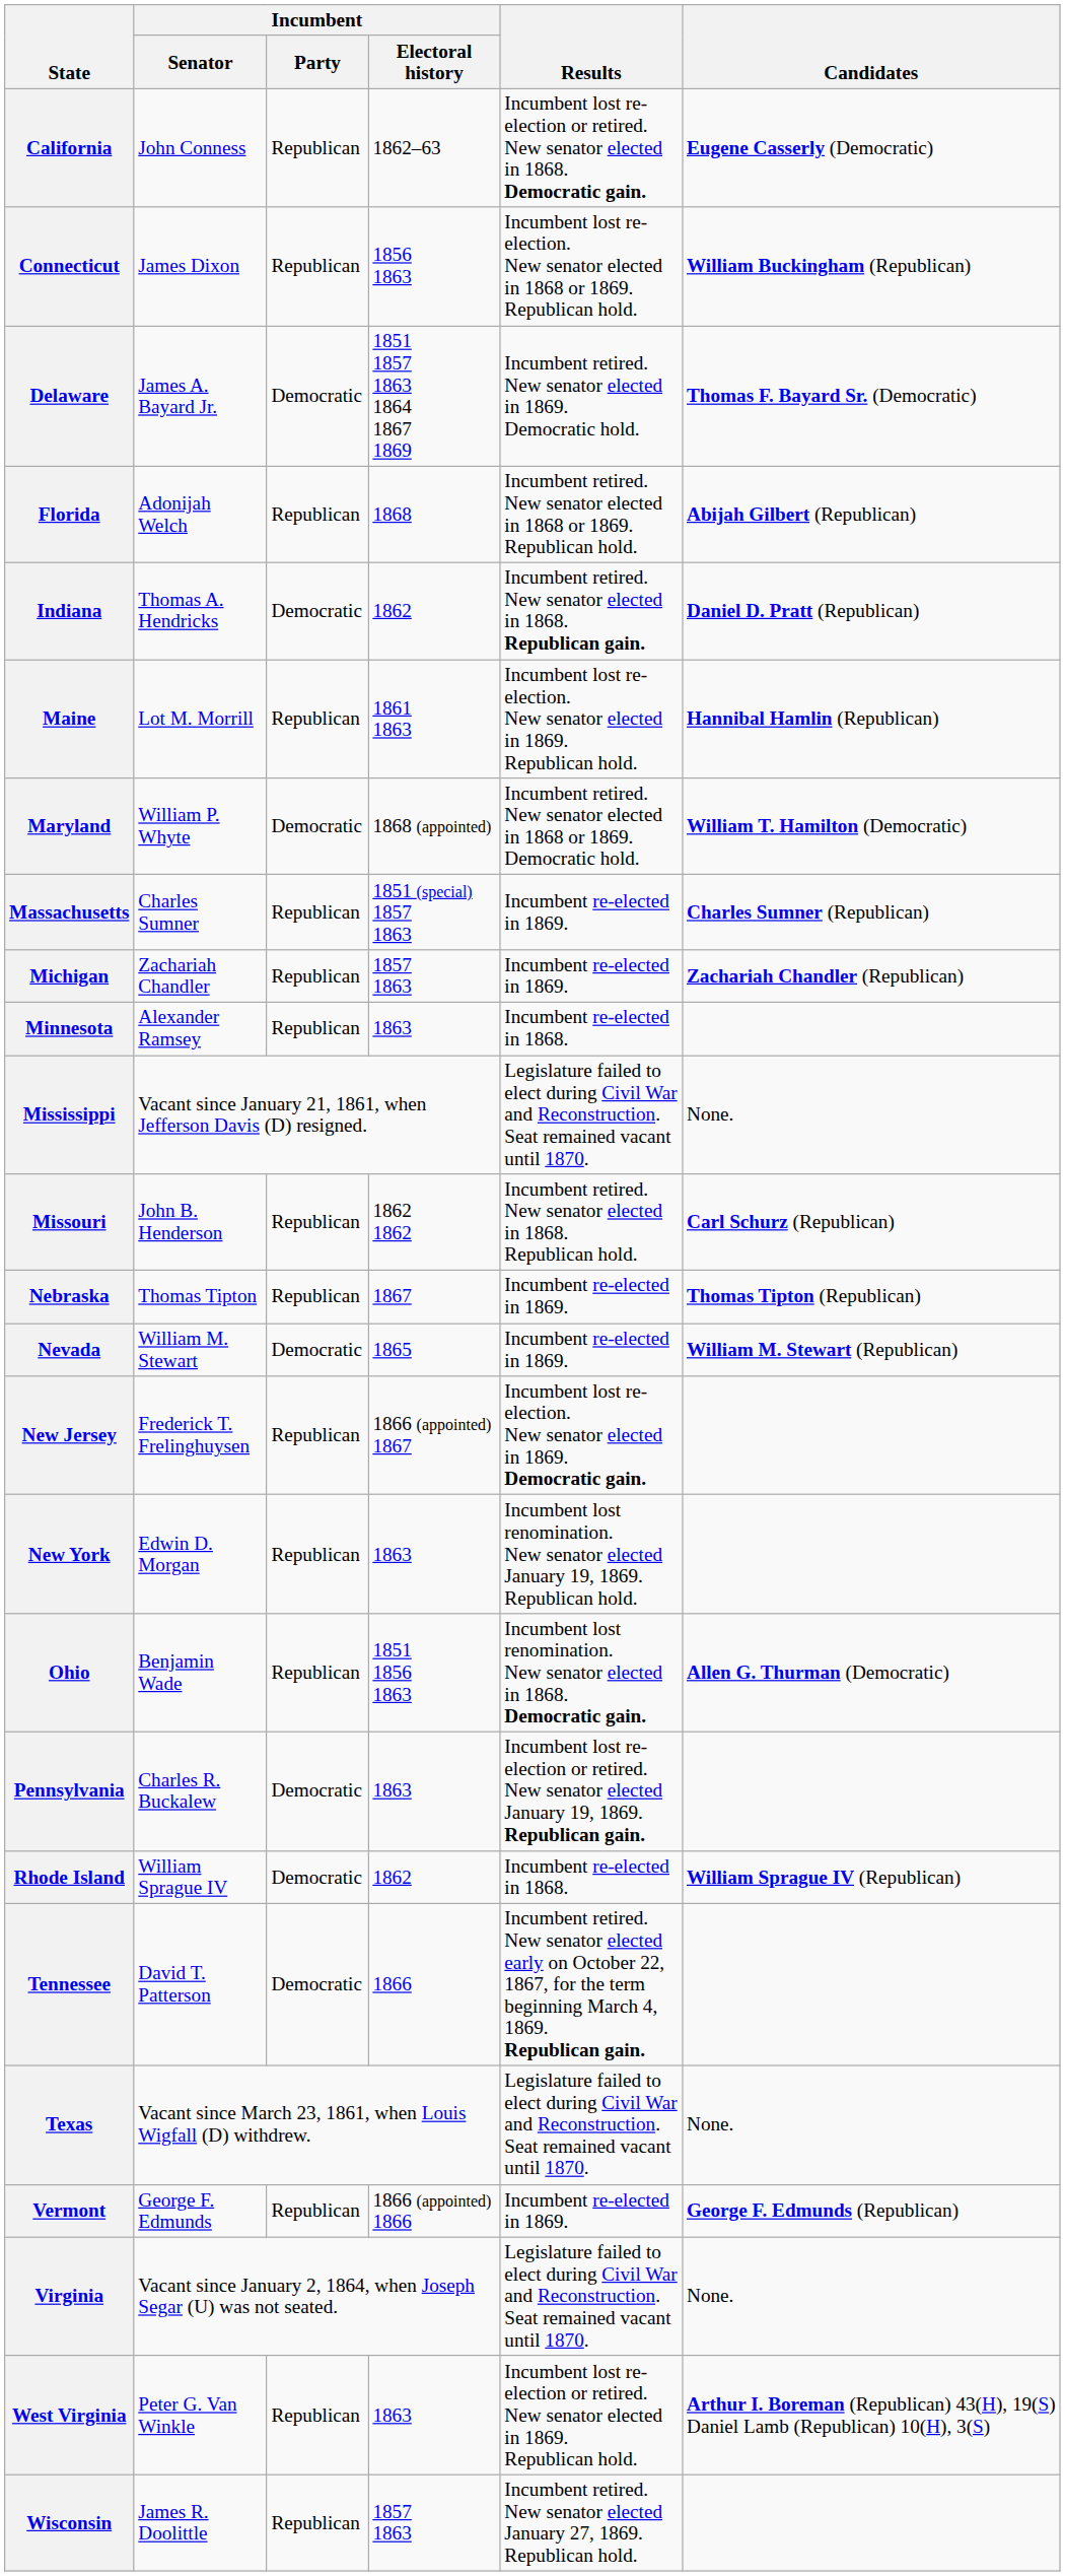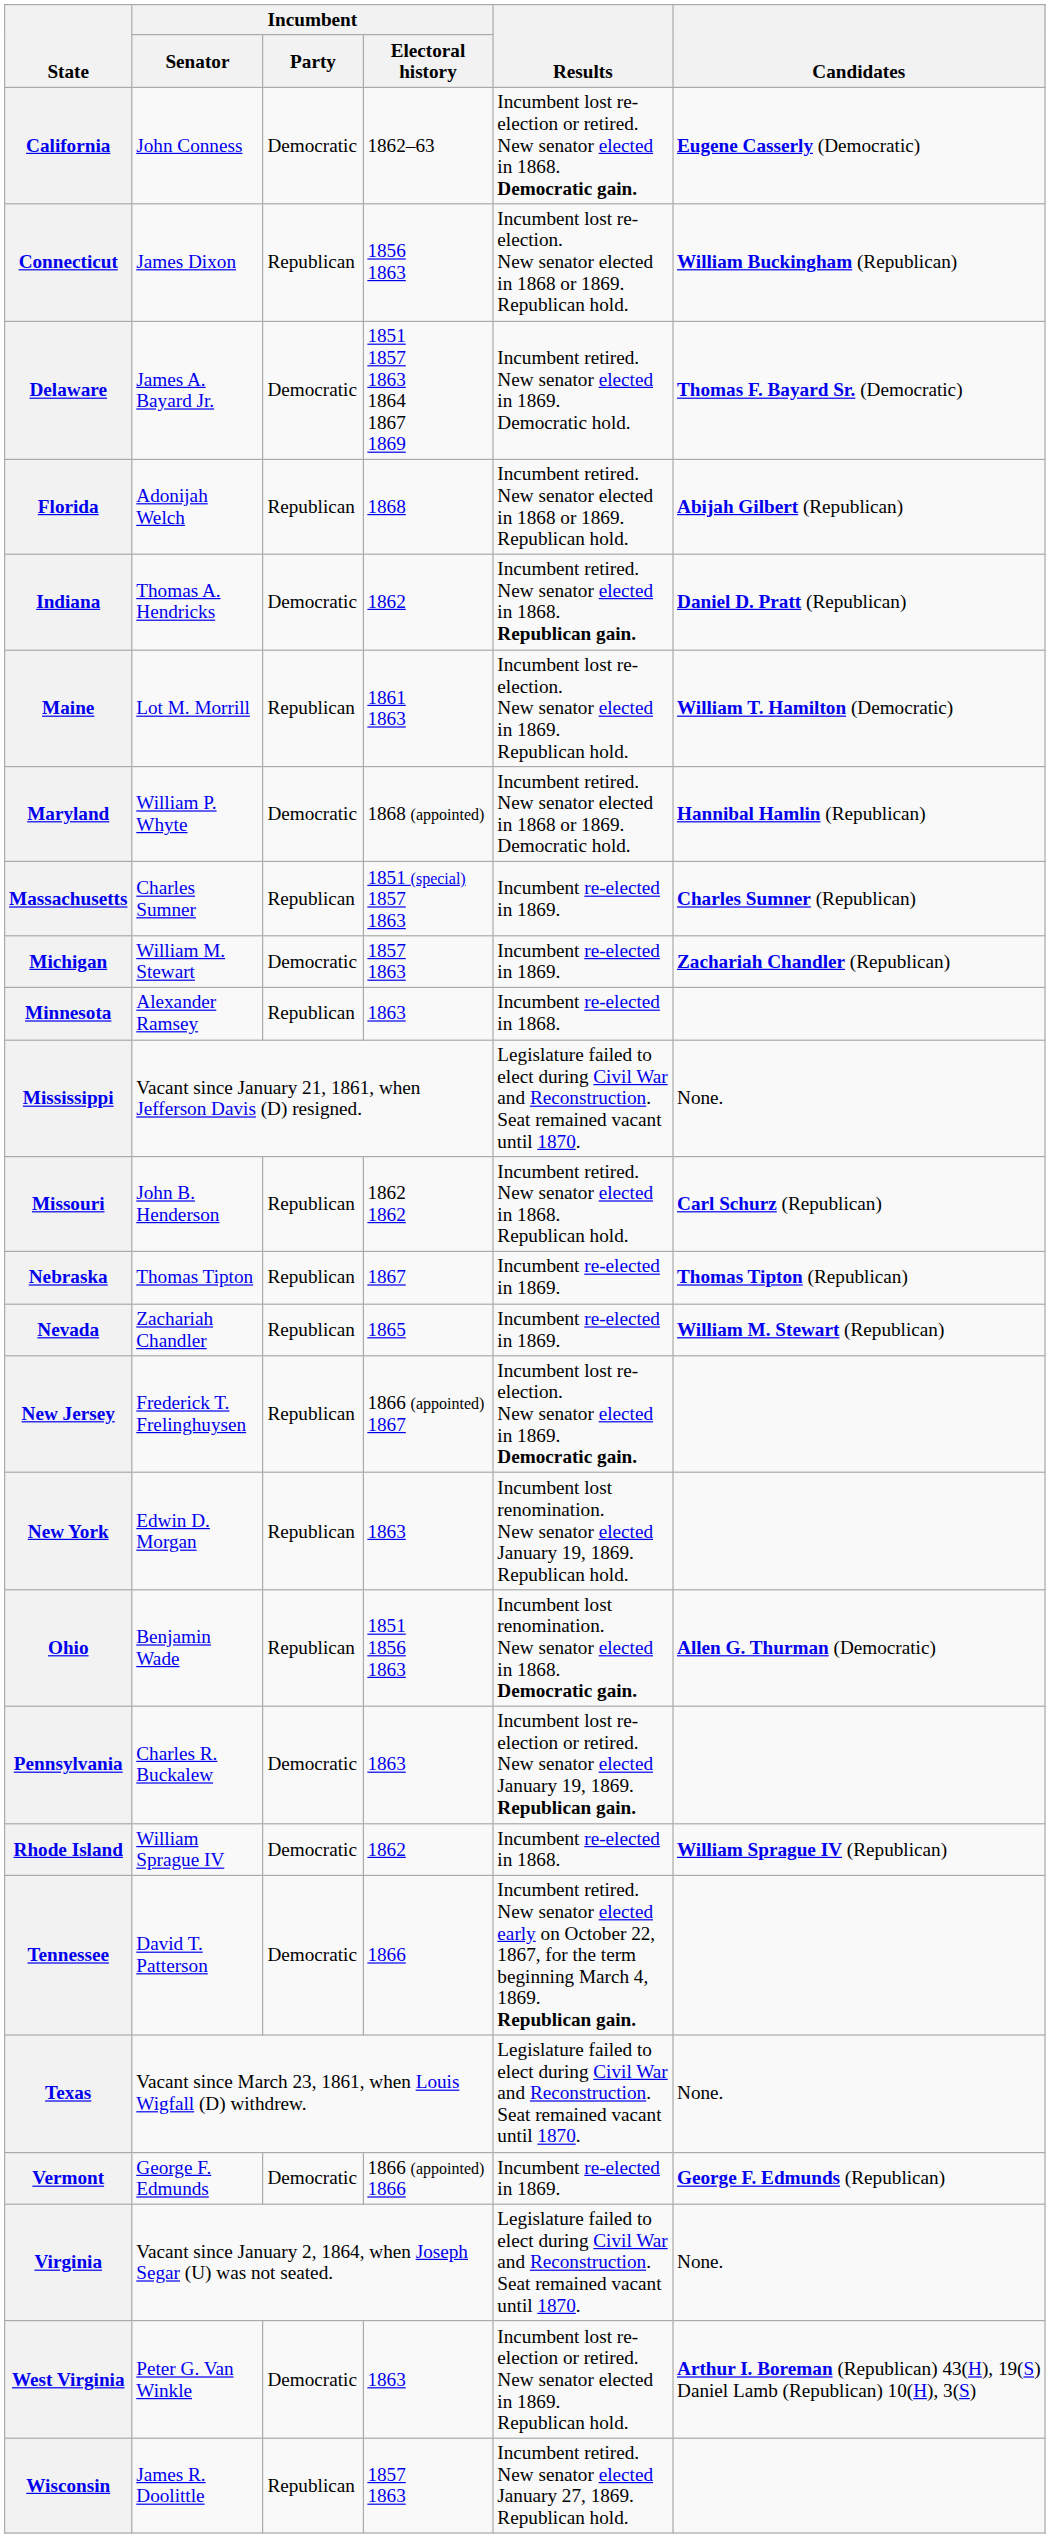 <table class="wikitable">
 <tr valign=bottom>
 <th rowspan=2>State</th>
 <th colspan=3>Incumbent</th>
 <th rowspan=2>Results</th>
 <th rowspan=2>Candidates</th>
 </tr>
 <tr>
 <th>Senator</th>
 <th>Party</th>
 <th>Electoral history</th>
 </tr>
 <tr>
 <th><a href='#'>California</a></th>
 <td><a href='#'>John Conness</a></td>
-<td>Republican</td>
+<td>Democratic</td>
 <td nowrap>1862–63</td>
 <td>Incumbent lost re-election or retired.<br>New senator <a href='#'>elected</a> in 1868.<br><strong>Democratic gain.</strong></td>
 <td nowrap><strong> <a href='#'>Eugene Casserly</a></strong> (Democratic)<br></td>
 </tr>
 <tr>
 <th><a href='#'>Connecticut</a></th>
 <td><a href='#'>James Dixon</a></td>
 <td>Republican</td>
 <td nowrap><a href='#'>1856</a><br><a href='#'>1863</a></td>
 <td>Incumbent lost re-election.<br>New senator elected in 1868 or 1869.<br>Republican hold.</td>
 <td nowrap><strong> <a href='#'>William Buckingham</a></strong> (Republican)<br></td>
 </tr>
 <tr>
 <th><a href='#'>Delaware</a></th>
 <td><a href='#'>James A. Bayard Jr.</a></td>
 <td>Democratic</td>
 <td nowrap><a href='#'>1851</a><br><a href='#'>1857</a><br><a href='#'>1863</a><br>1864 <br>1867 <br><a href='#'>1869 </a></td>
 <td>Incumbent retired.<br>New senator <a href='#'>elected</a> in 1869.<br>Democratic hold.</td>
 <td nowrap><strong> <a href='#'>Thomas F. Bayard Sr.</a></strong> (Democratic)<br></td>
 </tr>
 <tr>
 <th><a href='#'>Florida</a></th>
 <td><a href='#'>Adonijah Welch</a></td>
 <td>Republican</td>
 <td nowrap><a href='#'>1868 </a></td>
 <td>Incumbent retired.<br>New senator elected in 1868 or 1869.<br>Republican hold.</td>
 <td nowrap><strong> <a href='#'>Abijah Gilbert</a></strong> (Republican)<br></td>
 </tr>
 <tr>
 <th><a href='#'>Indiana</a></th>
 <td><a href='#'>Thomas A. Hendricks</a></td>
 <td>Democratic</td>
 <td nowrap><a href='#'>1862</a></td>
 <td>Incumbent retired.<br>New senator <a href='#'>elected</a> in 1868.<br><strong>Republican gain.</strong></td>
 <td nowrap><strong> <a href='#'>Daniel D. Pratt</a></strong> (Republican)<br></td>
 </tr>
 <tr>
 <th><a href='#'>Maine</a></th>
 <td><a href='#'>Lot M. Morrill</a></td>
 <td>Republican</td>
 <td nowrap><a href='#'>1861 </a><br><a href='#'>1863</a></td>
 <td>Incumbent lost re-election.<br>New senator <a href='#'>elected</a> in 1869.<br>Republican hold.</td>
-<td nowrap><strong> <a href='#'>Hannibal Hamlin</a></strong> (Republican)<br></td>
+<td nowrap><strong> <a href='#'>William T. Hamilton</a></strong> (Democratic)<br></td>
 </tr>
 <tr>
 <th><a href='#'>Maryland</a></th>
 <td><a href='#'>William P. Whyte</a></td>
 <td>Democratic</td>
 <td nowrap>1868 <small>(appointed)</small></td>
 <td>Incumbent retired.<br>New senator elected in 1868 or 1869.<br>Democratic hold.</td>
-<td nowrap><strong> <a href='#'>William T. Hamilton</a></strong> (Democratic)<br></td>
+<td nowrap><strong> <a href='#'>Hannibal Hamlin</a></strong> (Republican)<br></td>
 </tr>
 <tr>
 <th><a href='#'>Massachusetts</a></th>
 <td><a href='#'>Charles Sumner</a></td>
 <td>Republican</td>
 <td nowrap><a href='#'>1851 <small>(special)</small></a><br><a href='#'>1857</a><br><a href='#'>1863</a></td>
 <td>Incumbent <a href='#'>re-elected</a> in 1869.</td>
 <td nowrap><strong> <a href='#'>Charles Sumner</a></strong> (Republican)<br></td>
 </tr>
 <tr>
 <th><a href='#'>Michigan</a></th>
-<td><a href='#'>Zachariah Chandler</a></td>
-<td>Republican</td>
+<td><a href='#'>William M. Stewart</a></td>
+<td>Democratic</td>
 <td nowrap><a href='#'>1857</a><br><a href='#'>1863</a></td>
 <td>Incumbent <a href='#'>re-elected</a> in 1869.</td>
 <td nowrap><strong> <a href='#'>Zachariah Chandler</a></strong> (Republican) <br></td>
 </tr>
 <tr>
 <th><a href='#'>Minnesota</a></th>
 <td><a href='#'>Alexander Ramsey</a></td>
 <td>Republican</td>
 <td nowrap><a href='#'>1863</a></td>
 <td>Incumbent <a href='#'>re-elected</a> in 1868.</td>
 <td nowrap></td>
 </tr>
 <tr>
 <th><a href='#'>Mississippi</a></th>
 <td colspan=3>Vacant since January 21, 1861, when <a href='#'>Jefferson Davis</a> (D) resigned.</td>
 <td>Legislature failed to elect during <a href='#'>Civil War</a> and <a href='#'>Reconstruction</a>.<br>Seat remained vacant until <a href='#'>1870</a>.</td>
 <td>None.</td>
 </tr>
 <tr>
 <th><a href='#'>Missouri</a></th>
 <td><a href='#'>John B. Henderson</a></td>
 <td>Republican</td>
 <td nowrap>1862 <br><a href='#'>1862</a></td>
 <td>Incumbent retired.<br>New senator <a href='#'>elected</a> in 1868.<br>Republican hold.</td>
 <td nowrap><strong> <a href='#'>Carl Schurz</a></strong> (Republican)<br></td>
 </tr>
 <tr>
 <th><a href='#'>Nebraska</a></th>
 <td><a href='#'>Thomas Tipton</a></td>
 <td>Republican</td>
 <td nowrap><a href='#'>1867</a></td>
 <td>Incumbent <a href='#'>re-elected</a> in 1869.</td>
 <td nowrap><strong> <a href='#'>Thomas Tipton</a></strong> (Republican)<br></td>
 </tr>
 <tr>
 <th><a href='#'>Nevada</a></th>
-<td><a href='#'>William M. Stewart</a></td>
-<td>Democratic</td>
+<td><a href='#'>Zachariah Chandler</a></td>
+<td>Republican</td>
 <td nowrap><a href='#'>1865</a></td>
 <td>Incumbent <a href='#'>re-elected</a> in 1869.</td>
 <td nowrap><strong> <a href='#'>William M. Stewart</a></strong> (Republican)<br></td>
 </tr>
 <tr>
 <th><a href='#'>New Jersey</a></th>
 <td><a href='#'>Frederick T. Frelinghuysen</a></td>
 <td>Republican</td>
 <td nowrap>1866 <small>(appointed)</small><br><a href='#'>1867 </a></td>
 <td>Incumbent lost re-election.<br>New senator <a href='#'>elected</a> in 1869.<br><strong>Democratic gain.</strong></td>
 <td nowrap></td>
 </tr>
 <tr>
 <th><a href='#'>New York</a></th>
 <td><a href='#'>Edwin D. Morgan</a></td>
 <td>Republican</td>
 <td nowrap><a href='#'>1863</a></td>
 <td>Incumbent lost renomination.<br>New senator <a href='#'>elected</a> January 19, 1869.<br>Republican hold.</td>
 <td nowrap></td>
 </tr>
 <tr>
 <th><a href='#'>Ohio</a></th>
 <td><a href='#'>Benjamin Wade</a></td>
 <td>Republican</td>
 <td nowrap><a href='#'>1851</a><br><a href='#'>1856</a><br><a href='#'>1863</a></td>
 <td>Incumbent lost renomination.<br>New senator <a href='#'>elected</a> in 1868.<br><strong>Democratic gain.</strong></td>
 <td nowrap><strong> <a href='#'>Allen G. Thurman</a></strong> (Democratic)<br></td>
 </tr>
 <tr>
 <th><a href='#'>Pennsylvania</a></th>
 <td><a href='#'>Charles R. Buckalew</a></td>
 <td>Democratic</td>
 <td nowrap><a href='#'>1863</a></td>
 <td>Incumbent lost re-election or retired.<br>New senator <a href='#'>elected</a> January 19, 1869.<br><strong>Republican gain.</strong></td>
 <td nowrap></td>
 </tr>
 <tr>
 <th><a href='#'>Rhode Island</a></th>
 <td><a href='#'>William Sprague IV</a></td>
 <td>Democratic</td>
 <td nowrap><a href='#'>1862</a></td>
 <td>Incumbent <a href='#'>re-elected</a> in 1868.</td>
 <td nowrap><strong> <a href='#'>William Sprague IV</a></strong> (Republican)<br></td>
 </tr>
 <tr>
 <th><a href='#'>Tennessee</a></th>
 <td><a href='#'>David T. Patterson</a></td>
 <td>Democratic</td>
 <td><a href='#'>1866 </a></td>
 <td>Incumbent retired.<br>New senator <a href='#'>elected early</a> on October 22, 1867, for the term beginning March 4, 1869.<br><strong>Republican gain.</strong></td>
 <td nowrap></td>
 </tr>
 <tr>
 <th><a href='#'>Texas</a></th>
 <td colspan=3>Vacant since March 23, 1861, when <a href='#'>Louis Wigfall</a> (D) withdrew.</td>
 <td>Legislature failed to elect during <a href='#'>Civil War</a> and <a href='#'>Reconstruction</a>.<br>Seat remained vacant until <a href='#'>1870</a>.</td>
 <td>None.</td>
 </tr>
 <tr>
 <th><a href='#'>Vermont</a></th>
 <td><a href='#'>George F. Edmunds</a></td>
-<td>Republican</td>
+<td>Democratic</td>
 <td nowrap>1866 <small>(appointed)</small><br><a href='#'>1866 </a></td>
 <td>Incumbent <a href='#'>re-elected</a> in 1869.</td>
 <td nowrap><strong> <a href='#'>George F. Edmunds</a></strong> (Republican)<br></td>
 </tr>
 <tr>
 <th><a href='#'>Virginia</a></th>
 <td colspan=3>Vacant since January 2, 1864, when <a href='#'>Joseph Segar</a> (U) was not seated.</td>
 <td>Legislature failed to elect during <a href='#'>Civil War</a> and <a href='#'>Reconstruction</a>.<br>Seat remained vacant until <a href='#'>1870</a>.</td>
 <td>None.</td>
 </tr>
 <tr>
 <th><a href='#'>West Virginia</a></th>
 <td><a href='#'>Peter G. Van Winkle</a></td>
-<td>Republican</td>
+<td>Democratic</td>
 <td><a href='#'>1863</a></td>
 <td>Incumbent lost re-election or retired.<br>New senator elected in 1869.<br>Republican hold.</td>
 <td nowrap><strong> <a href='#'>Arthur I. Boreman</a></strong> (Republican) 43(<a href='#'>H</a>), 19(<a href='#'>S</a>)<br>Daniel Lamb (Republican) 10(<a href='#'>H</a>), 3(<a href='#'>S</a>)</td>
 </tr>
 <tr>
 <th><a href='#'>Wisconsin</a></th>
 <td><a href='#'>James R. Doolittle</a></td>
 <td>Republican</td>
 <td nowrap><a href='#'>1857</a><br><a href='#'>1863</a></td>
 <td>Incumbent retired.<br>New senator <a href='#'>elected</a> January 27, 1869.<br>Republican hold.</td>
 <td></td>
 </tr>
 </table>
